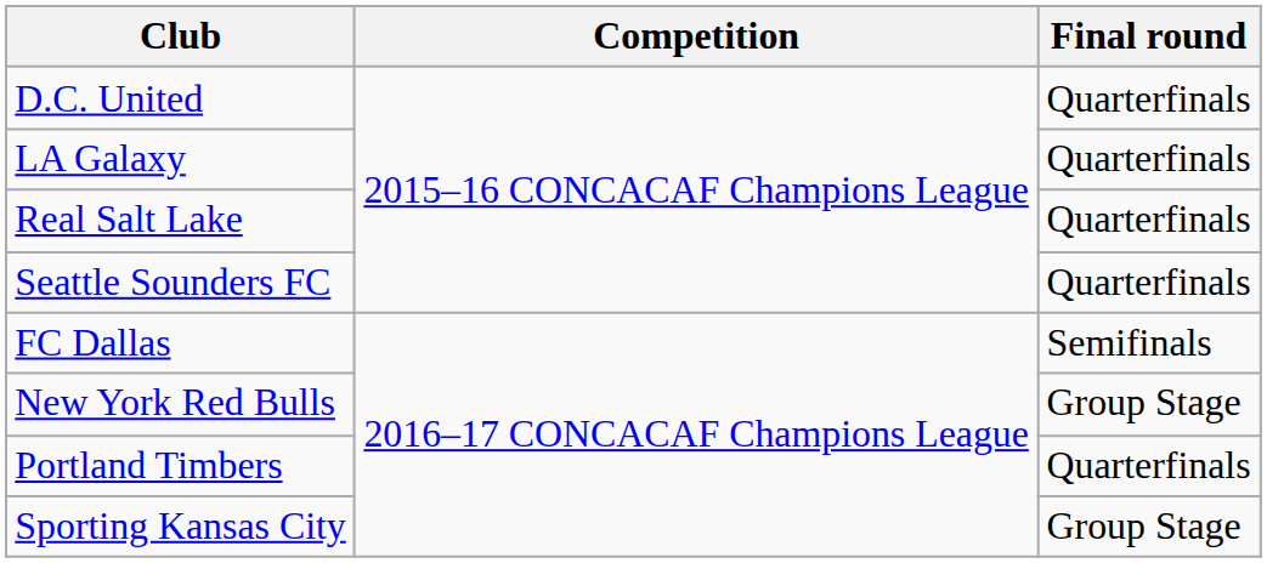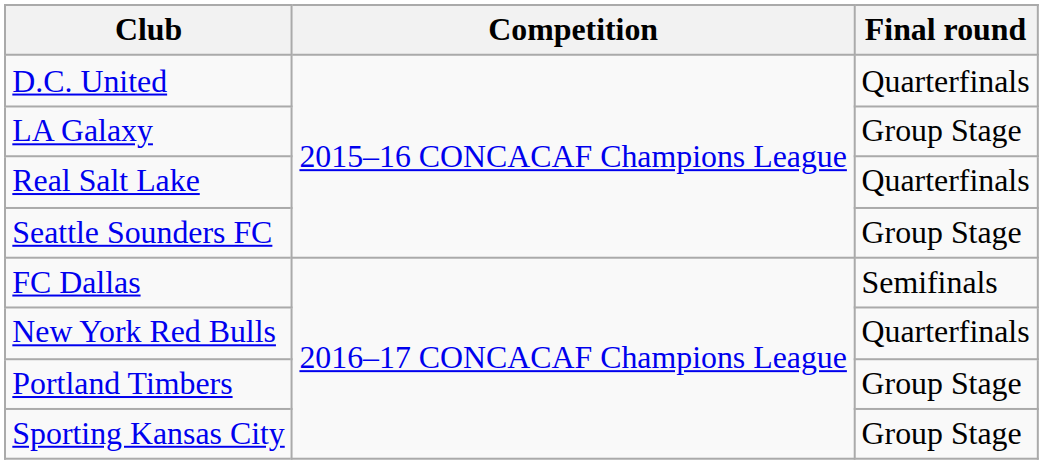 <table class="wikitable">
 <tr>
 <th>Club</th>
 <th>Competition</th>
 <th>Final round</th>
 </tr>
 <tr>
 <td><a href='#'>D.C. United</a></td>
 <td rowspan=4><a href='#'>2015–16 CONCACAF Champions League</a></td>
 <td>Quarterfinals</td>
 </tr>
 <tr>
 <td><a href='#'>LA Galaxy</a></td>
-<td>Quarterfinals</td>
+<td>Group Stage</td>
 </tr>
 <tr>
 <td><a href='#'>Real Salt Lake</a></td>
 <td>Quarterfinals</td>
 </tr>
 <tr>
 <td><a href='#'>Seattle Sounders FC</a></td>
-<td>Quarterfinals</td>
+<td>Group Stage</td>
 </tr>
 <tr>
 <td><a href='#'>FC Dallas</a></td>
 <td rowspan=4><a href='#'>2016–17 CONCACAF Champions League</a></td>
 <td>Semifinals</td>
 </tr>
 <tr>
 <td><a href='#'>New York Red Bulls</a></td>
-<td>Group Stage</td>
+<td>Quarterfinals</td>
 </tr>
 <tr>
 <td><a href='#'>Portland Timbers</a></td>
-<td>Quarterfinals</td>
+<td>Group Stage</td>
 </tr>
 <tr>
 <td><a href='#'>Sporting Kansas City</a></td>
 <td>Group Stage</td>
 </tr>
 </table>
